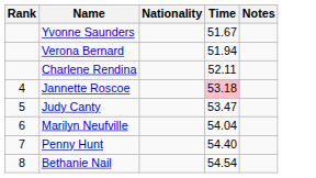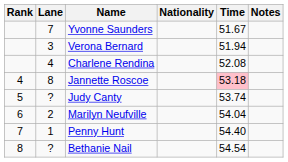 <table class="wikitable sortable" style=" text-align:center">
 <tr>
 <th>Rank</th>
+<th>Lane</th>
 <th>Name</th>
 <th>Nationality</th>
 <th>Time</th>
 <th>Notes</th>
 </tr>
 <tr>
 <td></td>
+<td>7</td>
 <td align=left><a href='#'>Yvonne Saunders</a></td>
 <td align=left></td>
 <td>51.67</td>
 <td></td>
 </tr>
 <tr>
 <td></td>
+<td>3</td>
 <td align=left><a href='#'>Verona Bernard</a></td>
 <td align=left></td>
 <td>51.94</td>
 <td></td>
 </tr>
 <tr>
 <td></td>
+<td>4</td>
 <td align=left><a href='#'>Charlene Rendina</a></td>
 <td align=left></td>
-<td>52.11</td>
+<td>52.08</td>
 <td></td>
 </tr>
 <tr>
 <td>4</td>
+<td>8</td>
 <td align=left><a href='#'>Jannette Roscoe</a></td>
 <td align=left></td>
 <td style="background: pink;">53.18</td>
 <td></td>
 </tr>
 <tr>
 <td>5</td>
+<td>?</td>
 <td align=left><a href='#'>Judy Canty</a></td>
 <td align=left></td>
-<td>53.47</td>
+<td>53.74</td>
 <td></td>
 </tr>
 <tr>
 <td>6</td>
+<td>2</td>
 <td align=left><a href='#'>Marilyn Neufville</a></td>
 <td align=left></td>
 <td>54.04</td>
 <td></td>
 </tr>
 <tr>
 <td>7</td>
+<td>1</td>
 <td align=left><a href='#'>Penny Hunt</a></td>
 <td align=left></td>
 <td>54.40</td>
 <td></td>
 </tr>
 <tr>
 <td>8</td>
+<td>?</td>
 <td align=left><a href='#'>Bethanie Nail</a></td>
 <td align=left></td>
 <td>54.54</td>
 <td></td>
 </tr>
 </table>
